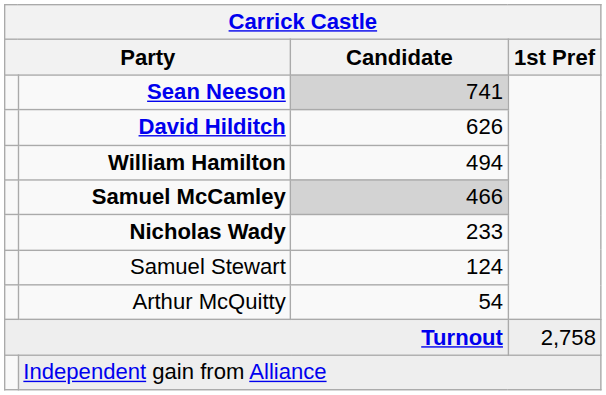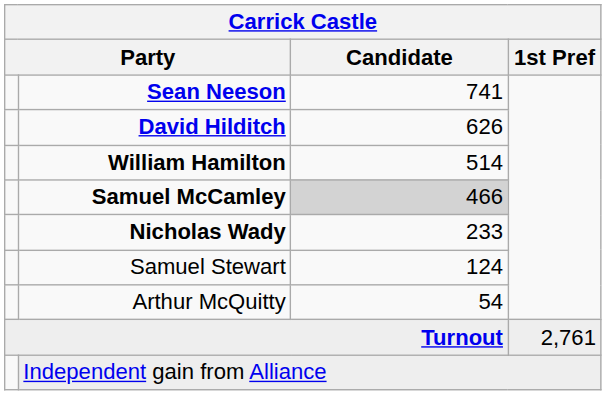 <table class="wikitable">
 <tr>
 <th colspan="4" align="center"><a href='#'>Carrick Castle</a></th>
 </tr>
 <tr>
 <th colspan="2" align="center" width=200>Party</th>
 <th width=150>Candidate</th>
 <th width=60>1st Pref</th>
 </tr>
 <tr>
 <td></td>
 <td align="right"><strong><a href='#'>Sean Neeson</a></strong></td>
-<td align="right" style="background: lightgrey;">741</td>
+<td align="right">741</td>
 </tr>
 <tr>
 <td></td>
 <td align="right"><strong><a href='#'>David Hilditch</a></strong></td>
 <td align="right">626</td>
 </tr>
 <tr>
 <td></td>
 <td align="right"><strong>William Hamilton</strong></td>
-<td align="right">494</td>
+<td align="right">514</td>
 </tr>
 <tr>
 <td></td>
 <td align="right"><strong>Samuel McCamley</strong></td>
 <td align="right" style="background: lightgrey;">466</td>
 </tr>
 <tr>
 <td></td>
 <td align="right"><strong>Nicholas Wady</strong></td>
 <td align="right">233</td>
 </tr>
 <tr>
 <td></td>
 <td align="right">Samuel Stewart</td>
 <td align="right">124</td>
 </tr>
 <tr>
 <td></td>
 <td align="right">Arthur McQuitty</td>
 <td align="right">54</td>
 </tr>
 <tr bgcolor="EEEEEE">
 <td colspan=3 align="right"><strong><a href='#'>Turnout</a></strong></td>
-<td align="right">2,758</td>
+<td align="right">2,761</td>
 </tr>
 <tr>
 <td bgcolor=></td>
 <td colspan=3 bgcolor="EEEEEE"><a href='#'>Independent</a> gain from <a href='#'>Alliance</a></td>
 </tr>
 </table>
